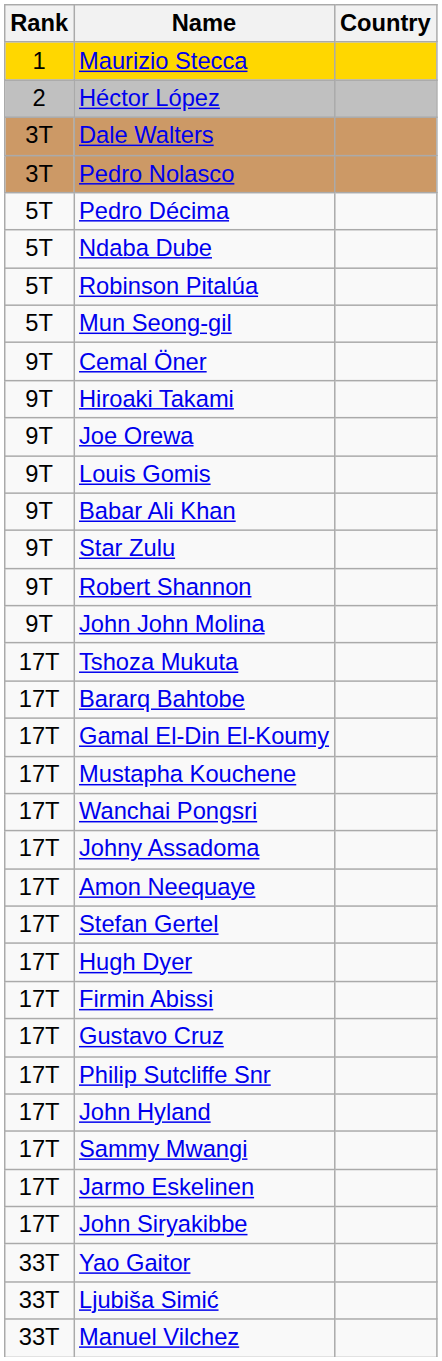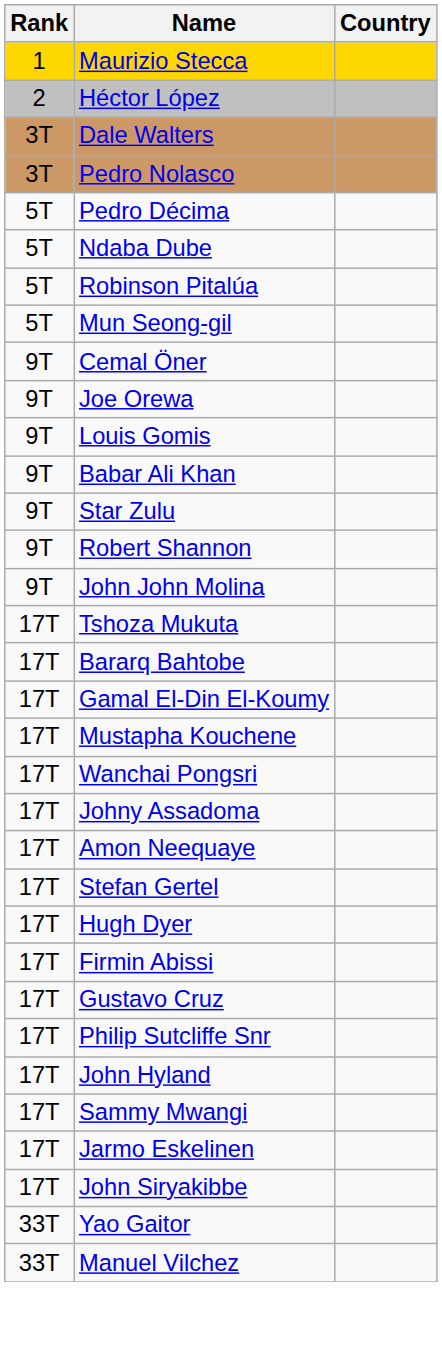 <table class="wikitable sortable" style="text-align:center">
 <tr>
 <th>Rank</th>
 <th>Name</th>
 <th>Country</th>
 </tr>
 <tr bgcolor=gold>
 <td>1</td>
 <td align="left"><a href='#'>Maurizio Stecca</a></td>
 <td align="left"></td>
 </tr>
 <tr bgcolor=silver>
 <td>2</td>
 <td align="left"><a href='#'>Héctor López</a></td>
 <td align="left"></td>
 </tr>
 <tr bgcolor=#CC9966>
 <td>3T</td>
 <td align="left"><a href='#'>Dale Walters</a></td>
 <td align="left"></td>
 </tr>
 <tr bgcolor=#CC9966>
 <td>3T</td>
 <td align="left"><a href='#'>Pedro Nolasco</a></td>
 <td align="left"></td>
 </tr>
 <tr>
 <td>5T</td>
 <td align="left"><a href='#'>Pedro Décima</a></td>
 <td align="left"></td>
 </tr>
 <tr>
 <td>5T</td>
 <td align="left"><a href='#'>Ndaba Dube</a></td>
 <td align="left"></td>
 </tr>
 <tr>
 <td>5T</td>
 <td align="left"><a href='#'>Robinson Pitalúa</a></td>
 <td align="left"></td>
 </tr>
 <tr>
 <td>5T</td>
 <td align="left"><a href='#'>Mun Seong-gil</a></td>
 <td align="left"></td>
 </tr>
 <tr>
 <td>9T</td>
 <td align="left"><a href='#'>Cemal Öner</a></td>
-<td align="left"></td>
-</tr>
-<tr>
-<td>9T</td>
-<td align="left"><a href='#'>Hiroaki Takami</a></td>
 <td align="left"></td>
 </tr>
 <tr>
 <td>9T</td>
 <td align="left"><a href='#'>Joe Orewa</a></td>
 <td align="left"></td>
 </tr>
 <tr>
 <td>9T</td>
 <td align="left"><a href='#'>Louis Gomis</a></td>
 <td align="left"></td>
 </tr>
 <tr>
 <td>9T</td>
 <td align="left"><a href='#'>Babar Ali Khan</a></td>
 <td align="left"></td>
 </tr>
 <tr>
 <td>9T</td>
 <td align="left"><a href='#'>Star Zulu</a></td>
 <td align="left"></td>
 </tr>
 <tr>
 <td>9T</td>
 <td align="left"><a href='#'>Robert Shannon</a></td>
 <td align="left"></td>
 </tr>
 <tr>
 <td>9T</td>
 <td align="left"><a href='#'>John John Molina</a></td>
 <td align="left"></td>
 </tr>
 <tr>
 <td>17T</td>
 <td align="left"><a href='#'>Tshoza Mukuta</a></td>
 <td align="left"></td>
 </tr>
 <tr>
 <td>17T</td>
 <td align="left"><a href='#'>Bararq Bahtobe</a></td>
 <td align="left"></td>
 </tr>
 <tr>
 <td>17T</td>
 <td align="left"><a href='#'>Gamal El-Din El-Koumy</a></td>
 <td align="left"></td>
 </tr>
 <tr>
 <td>17T</td>
 <td align="left"><a href='#'>Mustapha Kouchene</a></td>
 <td align="left"></td>
 </tr>
 <tr>
 <td>17T</td>
 <td align="left"><a href='#'>Wanchai Pongsri</a></td>
 <td align="left"></td>
 </tr>
 <tr>
 <td>17T</td>
 <td align="left"><a href='#'>Johny Assadoma</a></td>
 <td align="left"></td>
 </tr>
 <tr>
 <td>17T</td>
 <td align="left"><a href='#'>Amon Neequaye</a></td>
 <td align="left"></td>
 </tr>
 <tr>
 <td>17T</td>
 <td align="left"><a href='#'>Stefan Gertel</a></td>
 <td align="left"></td>
 </tr>
 <tr>
 <td>17T</td>
 <td align="left"><a href='#'>Hugh Dyer</a></td>
 <td align="left"></td>
 </tr>
 <tr>
 <td>17T</td>
 <td align="left"><a href='#'>Firmin Abissi</a></td>
 <td align="left"></td>
 </tr>
 <tr>
 <td>17T</td>
 <td align="left"><a href='#'>Gustavo Cruz</a></td>
 <td align="left"></td>
 </tr>
 <tr>
 <td>17T</td>
 <td align="left"><a href='#'>Philip Sutcliffe Snr</a></td>
 <td align="left"></td>
 </tr>
 <tr>
 <td>17T</td>
 <td align="left"><a href='#'>John Hyland</a></td>
 <td align="left"></td>
 </tr>
 <tr>
 <td>17T</td>
 <td align="left"><a href='#'>Sammy Mwangi</a></td>
 <td align="left"></td>
 </tr>
 <tr>
 <td>17T</td>
 <td align="left"><a href='#'>Jarmo Eskelinen</a></td>
 <td align="left"></td>
 </tr>
 <tr>
 <td>17T</td>
 <td align="left"><a href='#'>John Siryakibbe</a></td>
 <td align="left"></td>
 </tr>
 <tr>
 <td>33T</td>
 <td align="left"><a href='#'>Yao Gaitor</a></td>
 <td align="left"></td>
 </tr>
 <tr>
 <td>33T</td>
-<td align="left"><a href='#'>Ljubiša Simić</a></td>
-<td align="left"></td>
-</tr>
-<tr>
-<td>33T</td>
 <td align="left"><a href='#'>Manuel Vilchez</a></td>
 <td align="left"></td>
 </tr>
 </table>
